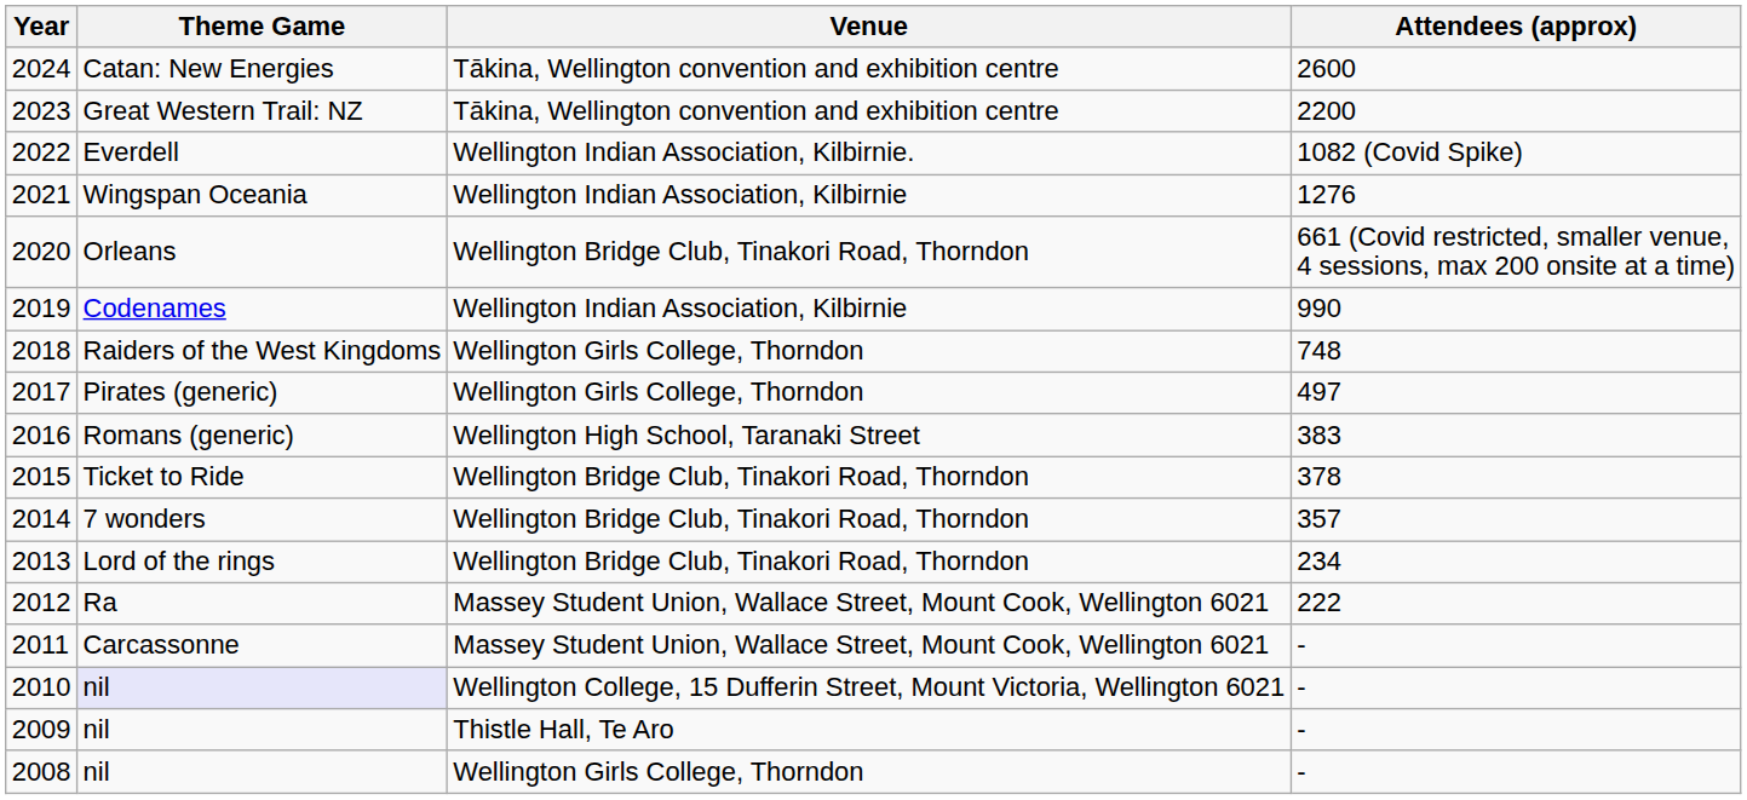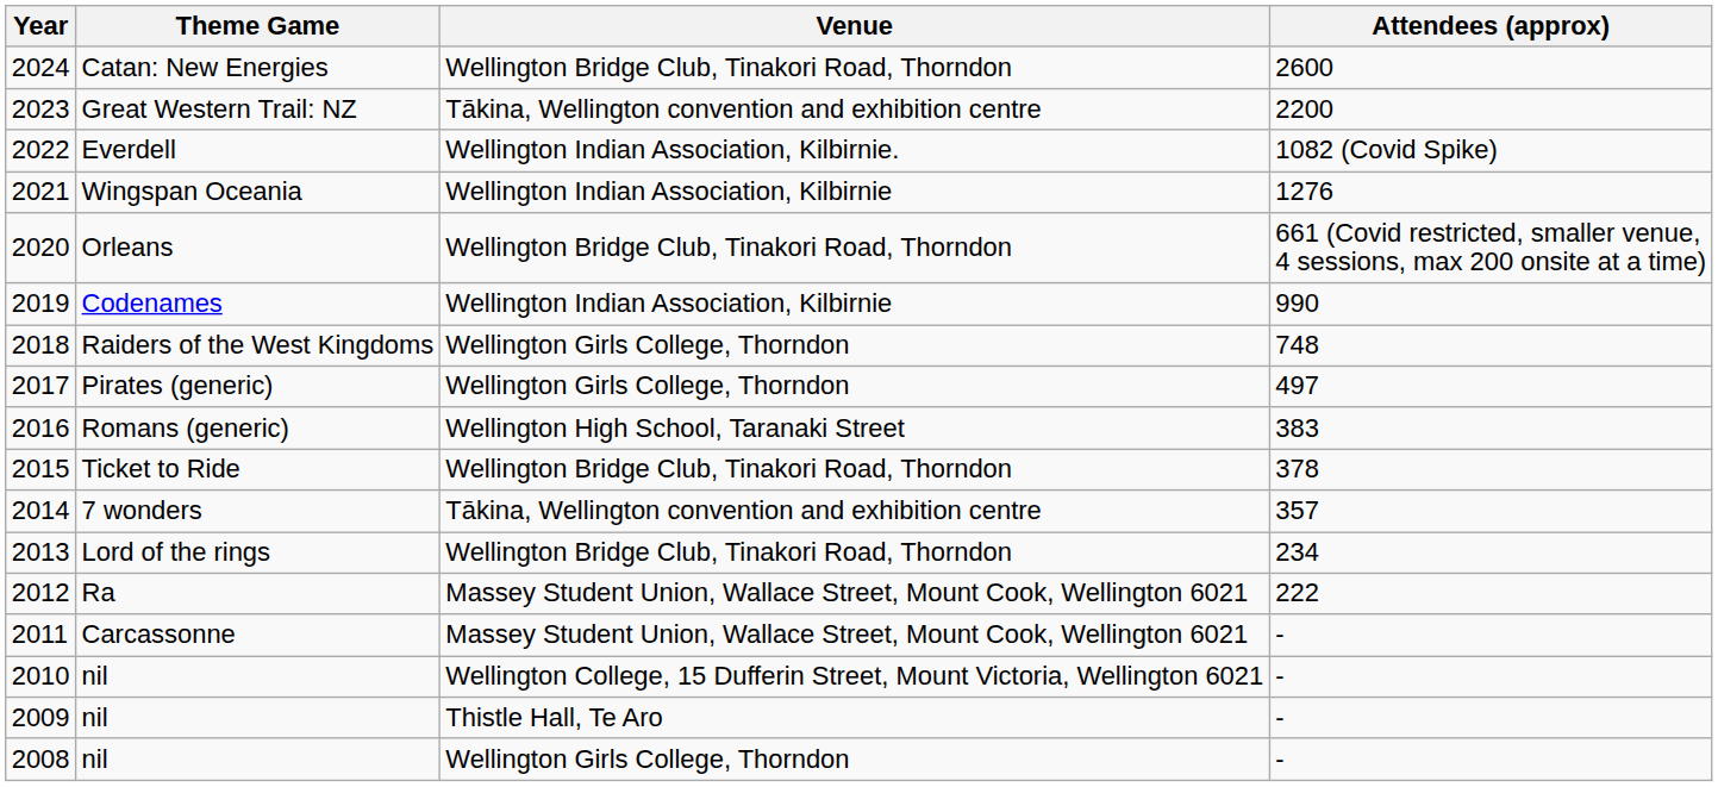 <table class="wikitable">
 <tr>
 <th><strong>Year</strong></th>
 <th><strong>Theme Game</strong></th>
 <th><strong>Venue</strong></th>
 <th>Attendees (approx)</th>
 </tr>
 <tr>
 <td>2024</td>
 <td>Catan: New Energies</td>
-<td>Tākina, Wellington convention and exhibition centre</td>
+<td>Wellington Bridge Club, Tinakori Road, Thorndon</td>
 <td>2600</td>
 </tr>
 <tr>
 <td>2023</td>
 <td>Great Western Trail: NZ</td>
 <td>Tākina, Wellington convention and exhibition centre</td>
 <td>2200</td>
 </tr>
 <tr>
 <td>2022</td>
 <td>Everdell</td>
 <td>Wellington Indian Association, Kilbirnie.</td>
 <td>1082 (Covid Spike)</td>
 </tr>
 <tr>
 <td>2021</td>
 <td>Wingspan Oceania</td>
 <td>Wellington Indian Association, Kilbirnie</td>
 <td>1276</td>
 </tr>
 <tr>
 <td>2020</td>
 <td>Orleans</td>
 <td>Wellington Bridge Club, Tinakori Road, Thorndon</td>
 <td>661 (Covid restricted, smaller venue,<br>4 sessions, max 200 onsite at a time)</td>
 </tr>
 <tr>
 <td>2019</td>
 <td><a href='#'>Codenames</a></td>
 <td>Wellington Indian Association, Kilbirnie</td>
 <td>990</td>
 </tr>
 <tr>
 <td>2018</td>
 <td>Raiders of the West Kingdoms</td>
 <td>Wellington Girls College, Thorndon</td>
 <td>748</td>
 </tr>
 <tr>
 <td>2017</td>
 <td>Pirates (generic)</td>
 <td>Wellington Girls College, Thorndon</td>
 <td>497</td>
 </tr>
 <tr>
 <td>2016</td>
 <td>Romans (generic)</td>
 <td>Wellington High School, Taranaki Street</td>
 <td>383</td>
 </tr>
 <tr>
 <td>2015</td>
 <td>Ticket to Ride</td>
 <td>Wellington Bridge Club, Tinakori Road, Thorndon</td>
 <td>378</td>
 </tr>
 <tr>
 <td>2014</td>
 <td>7 wonders</td>
-<td>Wellington Bridge Club, Tinakori Road, Thorndon</td>
+<td>Tākina, Wellington convention and exhibition centre</td>
 <td>357</td>
 </tr>
 <tr>
 <td>2013</td>
 <td>Lord of the rings</td>
 <td>Wellington Bridge Club, Tinakori Road, Thorndon</td>
 <td>234</td>
 </tr>
 <tr>
 <td>2012</td>
 <td>Ra</td>
 <td>Massey Student Union, Wallace Street, Mount Cook, Wellington 6021</td>
 <td>222</td>
 </tr>
 <tr>
 <td>2011</td>
 <td>Carcassonne</td>
 <td>Massey Student Union, Wallace Street, Mount Cook, Wellington 6021</td>
 <td>-</td>
 </tr>
 <tr>
 <td>2010</td>
-<td style="background: lavender;">nil</td>
+<td>nil</td>
 <td>Wellington College, 15 Dufferin Street, Mount Victoria, Wellington 6021</td>
 <td>-</td>
 </tr>
 <tr>
 <td>2009</td>
 <td>nil</td>
 <td>Thistle Hall, Te Aro</td>
 <td>-</td>
 </tr>
 <tr>
 <td>2008</td>
 <td>nil</td>
 <td>Wellington Girls College, Thorndon</td>
 <td>-</td>
 </tr>
 </table>
